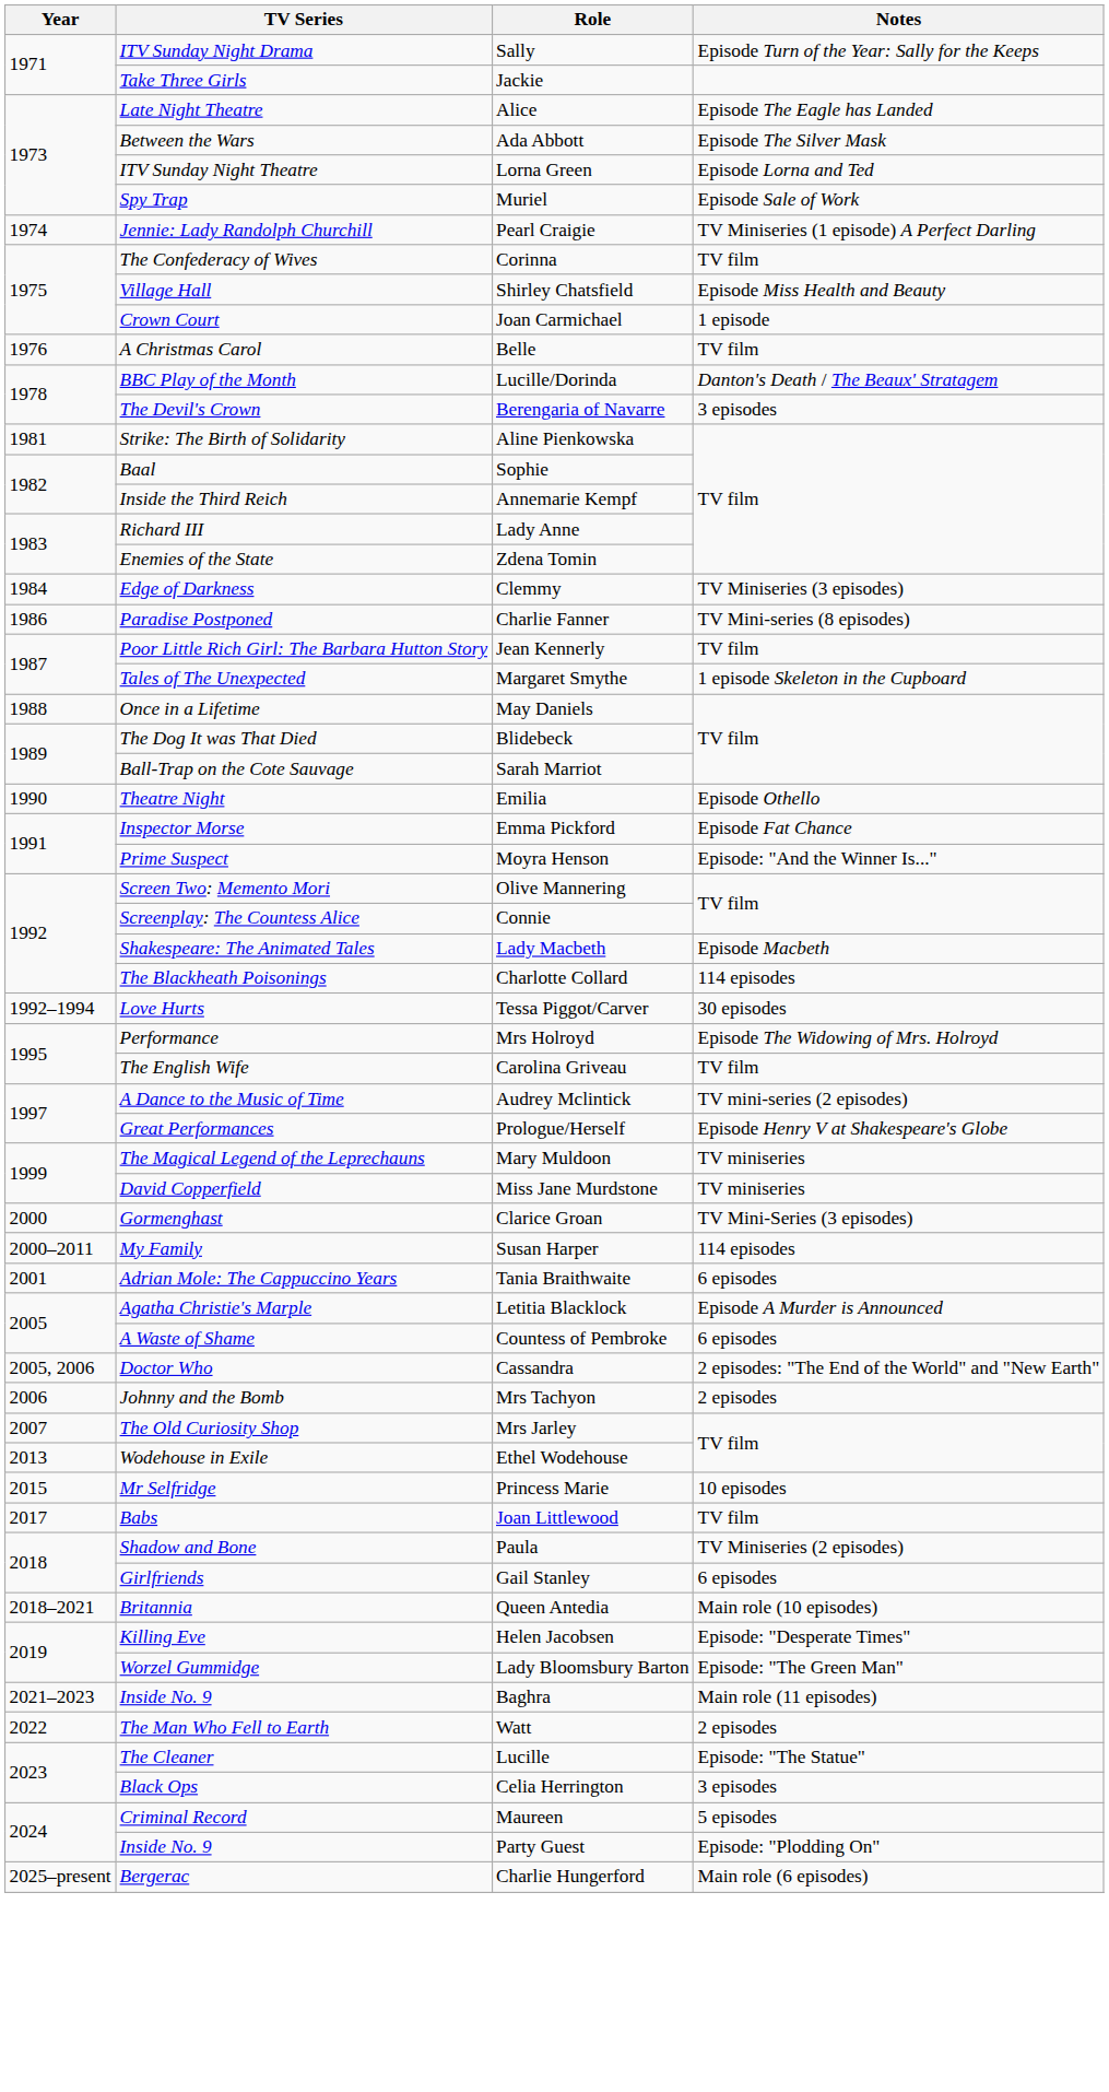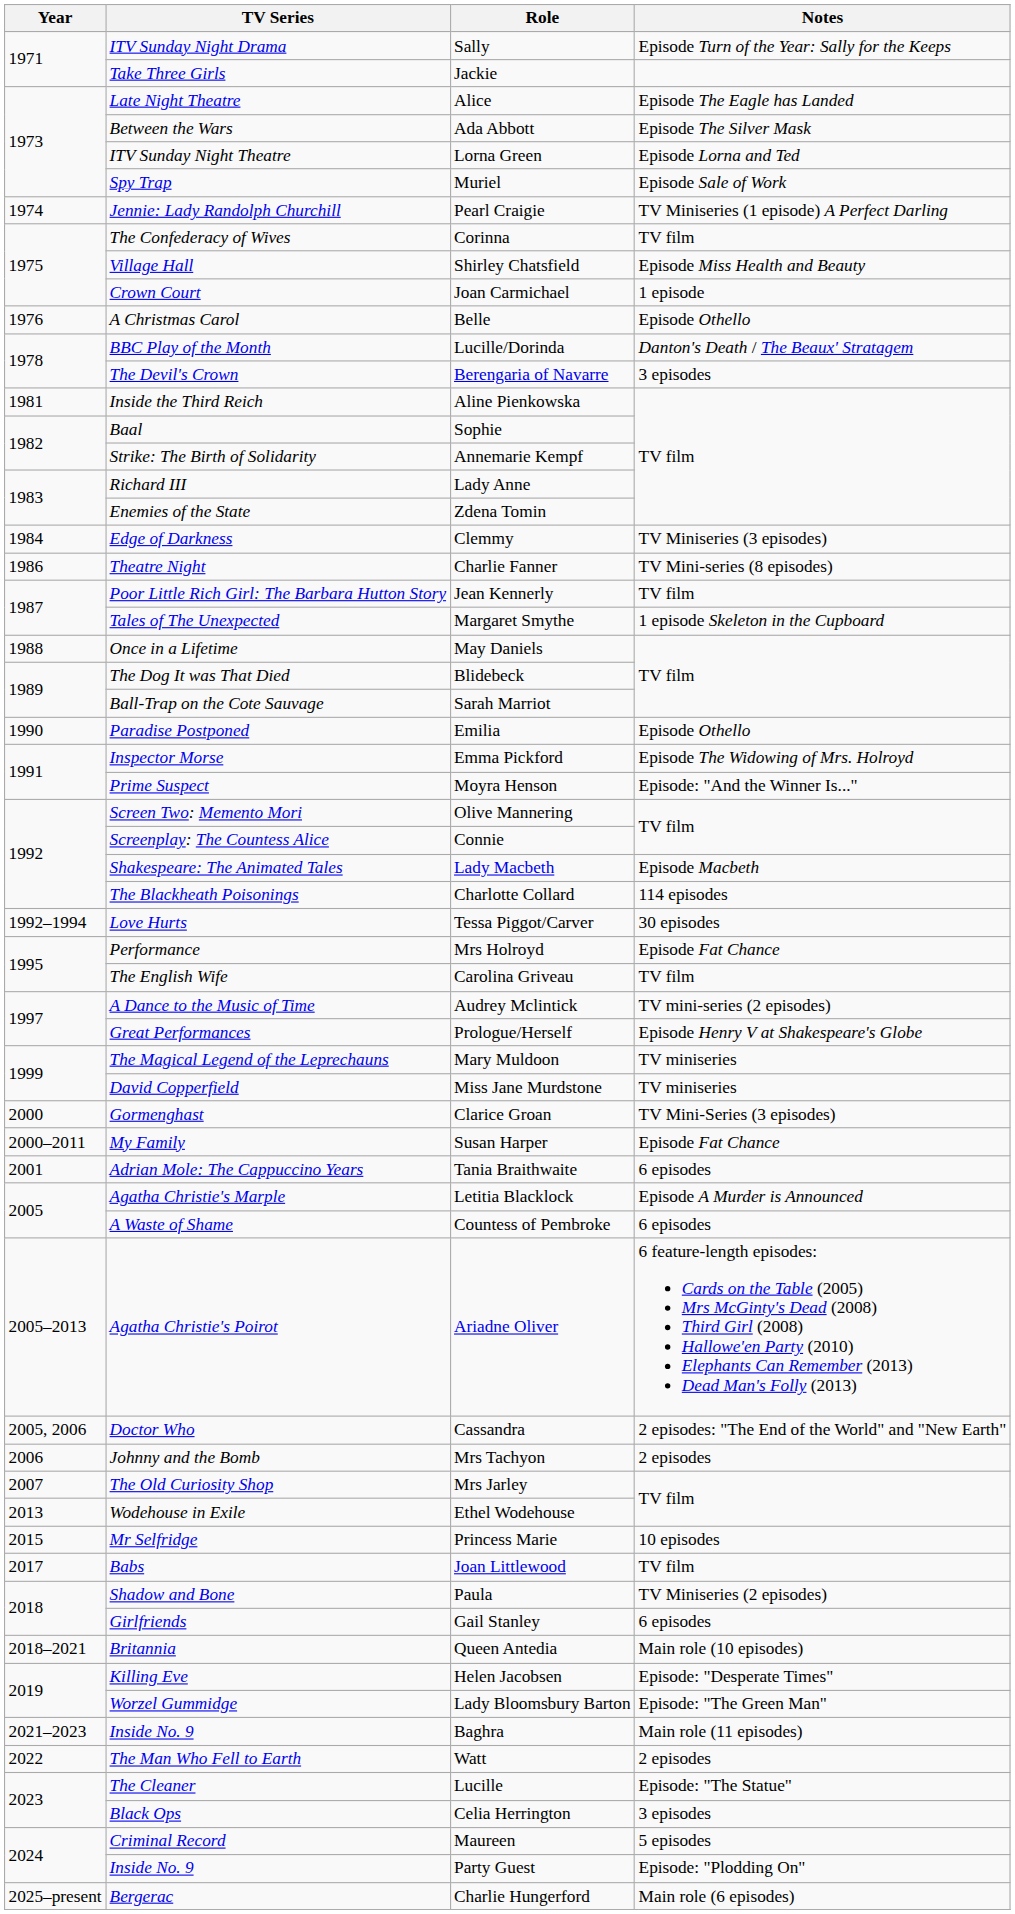 <table class="wikitable">
 <tr>
 <th>Year</th>
 <th>TV Series</th>
 <th>Role</th>
 <th>Notes</th>
 </tr>
 <tr>
 <td rowspan="2">1971</td>
 <td><em><a href='#'>ITV Sunday Night Drama</a></em></td>
 <td>Sally</td>
 <td>Episode <em>Turn of the Year: Sally for the Keeps</em></td>
 </tr>
 <tr>
 <td><em><a href='#'>Take Three Girls</a></em></td>
 <td>Jackie</td>
 <td></td>
 </tr>
 <tr>
 <td rowspan="4">1973</td>
 <td><em><a href='#'>Late Night Theatre</a></em></td>
 <td>Alice</td>
 <td>Episode <em>The Eagle has Landed</em></td>
 </tr>
 <tr>
 <td><em>Between the Wars</em></td>
 <td>Ada Abbott</td>
 <td>Episode <em>The Silver Mask</em></td>
 </tr>
 <tr>
 <td><em>ITV Sunday Night Theatre</em></td>
 <td>Lorna Green</td>
 <td>Episode <em>Lorna and Ted</em></td>
 </tr>
 <tr>
 <td><em><a href='#'>Spy Trap</a></em></td>
 <td>Muriel</td>
 <td>Episode <em>Sale of Work</em></td>
 </tr>
 <tr>
 <td>1974</td>
 <td><em><a href='#'>Jennie: Lady Randolph Churchill</a></em></td>
 <td>Pearl Craigie</td>
 <td>TV Miniseries (1 episode) <em>A Perfect Darling</em></td>
 </tr>
 <tr>
 <td rowspan="3">1975</td>
 <td><em>The Confederacy of Wives</em></td>
 <td>Corinna</td>
 <td>TV film</td>
 </tr>
 <tr>
 <td><em><a href='#'>Village Hall</a></em></td>
 <td>Shirley Chatsfield</td>
 <td>Episode <em>Miss Health and Beauty</em></td>
 </tr>
 <tr>
 <td><em><a href='#'>Crown Court</a></em></td>
 <td>Joan Carmichael</td>
 <td>1 episode</td>
 </tr>
 <tr>
 <td>1976</td>
 <td><em>A Christmas Carol</em></td>
 <td>Belle</td>
-<td>TV film</td>
+<td>Episode <em>Othello</em></td>
 </tr>
 <tr>
 <td rowspan="2">1978</td>
 <td><em><a href='#'>BBC Play of the Month</a></em></td>
 <td>Lucille/Dorinda</td>
 <td><em>Danton's Death</em> / <em><a href='#'>The Beaux' Stratagem</a></em></td>
 </tr>
 <tr>
 <td><em><a href='#'>The Devil's Crown</a></em></td>
 <td><a href='#'>Berengaria of Navarre</a></td>
 <td>3 episodes</td>
 </tr>
 <tr>
 <td>1981</td>
-<td><em>Strike: The Birth of Solidarity</em></td>
+<td><em>Inside the Third Reich</em></td>
 <td>Aline Pienkowska</td>
 <td rowspan="5">TV film</td>
 </tr>
 <tr>
 <td rowspan="2">1982</td>
 <td><em>Baal</em></td>
 <td>Sophie</td>
 </tr>
 <tr>
-<td><em>Inside the Third Reich</em></td>
+<td><em>Strike: The Birth of Solidarity</em></td>
 <td>Annemarie Kempf</td>
 </tr>
 <tr>
 <td rowspan="2">1983</td>
 <td><em>Richard III</em></td>
 <td>Lady Anne</td>
 </tr>
 <tr>
 <td><em>Enemies of the State</em></td>
 <td>Zdena Tomin</td>
 </tr>
 <tr>
 <td>1984</td>
 <td><em><a href='#'>Edge of Darkness</a></em></td>
 <td>Clemmy</td>
 <td>TV Miniseries (3 episodes)</td>
 </tr>
 <tr>
 <td>1986</td>
-<td><em><a href='#'>Paradise Postponed</a></em></td>
+<td><em><a href='#'>Theatre Night</a></em></td>
 <td>Charlie Fanner</td>
 <td>TV Mini-series (8 episodes)</td>
 </tr>
 <tr>
 <td rowspan="2">1987</td>
 <td><em><a href='#'>Poor Little Rich Girl: The Barbara Hutton Story</a></em></td>
 <td>Jean Kennerly</td>
 <td>TV film</td>
 </tr>
 <tr>
 <td><em><a href='#'>Tales of The Unexpected</a></em></td>
 <td>Margaret Smythe</td>
 <td>1 episode <em>Skeleton in the Cupboard</em></td>
 </tr>
 <tr>
 <td>1988</td>
 <td><em>Once in a Lifetime</em></td>
 <td>May Daniels</td>
 <td rowspan="3">TV film</td>
 </tr>
 <tr>
 <td rowspan="2">1989</td>
 <td><em>The Dog It was That Died</em></td>
 <td>Blidebeck</td>
 </tr>
 <tr>
 <td><em>Ball-Trap on the Cote Sauvage</em></td>
 <td>Sarah Marriot</td>
 </tr>
 <tr>
 <td>1990</td>
-<td><em><a href='#'>Theatre Night</a></em></td>
+<td><em><a href='#'>Paradise Postponed</a></em></td>
 <td>Emilia</td>
 <td>Episode <em>Othello</em></td>
 </tr>
 <tr>
 <td rowspan="2">1991</td>
 <td><em><a href='#'>Inspector Morse</a></em></td>
 <td>Emma Pickford</td>
-<td>Episode <em>Fat Chance</em></td>
+<td>Episode <em>The Widowing of Mrs. Holroyd</em></td>
 </tr>
 <tr>
 <td><em><a href='#'>Prime Suspect</a></em></td>
 <td>Moyra Henson</td>
 <td>Episode: "And the Winner Is..."</td>
 </tr>
 <tr>
 <td rowspan="4">1992</td>
 <td><em><a href='#'>Screen Two</a>: <a href='#'>Memento Mori</a></em></td>
 <td>Olive Mannering</td>
 <td rowspan="2">TV film</td>
 </tr>
 <tr>
 <td><em><a href='#'>Screenplay</a>: <a href='#'>The Countess Alice</a></em></td>
 <td>Connie</td>
 </tr>
 <tr>
 <td><em><a href='#'>Shakespeare: The Animated Tales</a></em></td>
 <td><a href='#'>Lady Macbeth</a></td>
 <td>Episode <em>Macbeth</em></td>
 </tr>
 <tr>
 <td><em><a href='#'>The Blackheath Poisonings</a></em></td>
 <td>Charlotte Collard</td>
 <td>114 episodes</td>
 </tr>
 <tr>
 <td>1992–1994</td>
 <td><em><a href='#'>Love Hurts</a></em></td>
 <td>Tessa Piggot/Carver</td>
 <td>30 episodes</td>
 </tr>
 <tr>
 <td rowspan="2">1995</td>
 <td><em>Performance</em></td>
 <td>Mrs Holroyd</td>
-<td>Episode <em>The Widowing of Mrs. Holroyd</em></td>
+<td>Episode <em>Fat Chance</em></td>
 </tr>
 <tr>
 <td><em>The English Wife</em></td>
 <td>Carolina Griveau</td>
 <td>TV film</td>
 </tr>
 <tr>
 <td rowspan="2">1997</td>
 <td><em><a href='#'>A Dance to the Music of Time</a></em></td>
 <td>Audrey Mclintick</td>
 <td>TV mini-series (2 episodes)</td>
 </tr>
 <tr>
 <td><em><a href='#'>Great Performances</a></em></td>
 <td>Prologue/Herself</td>
 <td>Episode <em>Henry V at Shakespeare's Globe</em></td>
 </tr>
 <tr>
 <td rowspan="2">1999</td>
 <td><em><a href='#'>The Magical Legend of the Leprechauns</a></em></td>
 <td>Mary Muldoon</td>
 <td>TV miniseries</td>
 </tr>
 <tr>
 <td><em><a href='#'>David Copperfield</a></em></td>
 <td>Miss Jane Murdstone</td>
 <td>TV miniseries</td>
 </tr>
 <tr>
 <td>2000</td>
 <td><em><a href='#'>Gormenghast</a></em></td>
 <td>Clarice Groan</td>
 <td>TV Mini-Series (3 episodes)</td>
 </tr>
 <tr>
 <td>2000–2011</td>
 <td><em><a href='#'>My Family</a></em></td>
 <td>Susan Harper</td>
-<td>114 episodes</td>
+<td>Episode <em>Fat Chance</em></td>
 </tr>
 <tr>
 <td>2001</td>
 <td><em><a href='#'>Adrian Mole: The Cappuccino Years</a></em></td>
 <td>Tania Braithwaite</td>
 <td>6 episodes</td>
 </tr>
 <tr>
 <td rowspan="2">2005</td>
 <td><em><a href='#'>Agatha Christie's Marple</a></em></td>
 <td>Letitia Blacklock</td>
 <td>Episode <em>A Murder is Announced</em></td>
 </tr>
 <tr>
 <td><em><a href='#'>A Waste of Shame</a></em></td>
 <td>Countess of Pembroke</td>
 <td>6 episodes</td>
+</tr>
+<tr>
+<td>2005–2013</td>
+<td><em><a href='#'>Agatha Christie's Poirot</a></em></td>
+<td><a href='#'>Ariadne Oliver</a></td>
+<td>6 feature-length episodes:<br><ul><li><em><a href='#'>Cards on the Table</a></em> (2005)</li><li><em><a href='#'>Mrs McGinty's Dead</a></em> (2008)</li><li><em><a href='#'>Third Girl</a></em> (2008)</li><li><em><a href='#'>Hallowe'en Party</a></em> (2010)</li><li><em><a href='#'>Elephants Can Remember</a></em> (2013)</li><li><em><a href='#'>Dead Man's Folly</a></em> (2013)</li></ul></td>
 </tr>
 <tr>
 <td>2005, 2006</td>
 <td><em><a href='#'>Doctor Who</a></em></td>
 <td>Cassandra</td>
 <td>2 episodes: "The End of the World" and "New Earth"</td>
 </tr>
 <tr>
 <td>2006</td>
 <td><em>Johnny and the Bomb</em></td>
 <td>Mrs Tachyon</td>
 <td>2 episodes</td>
 </tr>
 <tr>
 <td>2007</td>
 <td><em><a href='#'>The Old Curiosity Shop</a></em></td>
 <td>Mrs Jarley</td>
 <td rowspan="2">TV film</td>
 </tr>
 <tr>
 <td>2013</td>
 <td><em>Wodehouse in Exile</em></td>
 <td>Ethel Wodehouse</td>
 </tr>
 <tr>
 <td>2015</td>
 <td><em><a href='#'>Mr Selfridge</a></em></td>
 <td>Princess Marie</td>
 <td>10 episodes</td>
 </tr>
 <tr>
 <td>2017</td>
 <td><em><a href='#'>Babs</a></em></td>
 <td><a href='#'>Joan Littlewood</a></td>
 <td>TV film</td>
 </tr>
 <tr>
 <td rowspan="2">2018</td>
 <td><em><a href='#'>Shadow and Bone</a></em></td>
 <td>Paula</td>
 <td>TV Miniseries (2 episodes)</td>
 </tr>
 <tr>
 <td><em><a href='#'>Girlfriends</a></em></td>
 <td>Gail Stanley</td>
 <td>6 episodes</td>
 </tr>
 <tr>
 <td>2018–2021</td>
 <td><em><a href='#'>Britannia</a></em></td>
 <td>Queen Antedia</td>
 <td>Main role (10 episodes)</td>
 </tr>
 <tr>
 <td rowspan="2">2019</td>
 <td><em><a href='#'>Killing Eve</a></em></td>
 <td>Helen Jacobsen</td>
 <td>Episode: "Desperate Times"</td>
 </tr>
 <tr>
 <td><em><a href='#'>Worzel Gummidge</a></em></td>
 <td>Lady Bloomsbury Barton</td>
 <td>Episode: "The Green Man"</td>
 </tr>
 <tr>
 <td>2021–2023</td>
 <td><em><a href='#'>Inside No. 9</a></em></td>
 <td>Baghra</td>
 <td>Main role (11 episodes)</td>
 </tr>
 <tr>
 <td>2022</td>
 <td><em><a href='#'>The Man Who Fell to Earth</a></em></td>
 <td>Watt</td>
 <td>2 episodes</td>
 </tr>
 <tr>
 <td rowspan="2">2023</td>
 <td><em><a href='#'>The Cleaner</a></em></td>
 <td>Lucille</td>
 <td>Episode: "The Statue"</td>
 </tr>
 <tr>
 <td><em><a href='#'>Black Ops</a></em></td>
 <td>Celia Herrington</td>
 <td>3 episodes</td>
 </tr>
 <tr>
 <td rowspan="2">2024</td>
 <td><em><a href='#'>Criminal Record</a></em></td>
 <td>Maureen</td>
 <td>5 episodes</td>
 </tr>
 <tr>
 <td><em><a href='#'>Inside No. 9</a></em></td>
 <td>Party Guest</td>
 <td>Episode: "Plodding On"</td>
 </tr>
 <tr>
 <td>2025–present</td>
 <td><em><a href='#'>Bergerac</a></em></td>
 <td>Charlie Hungerford</td>
 <td>Main role (6 episodes)</td>
 </tr>
 <tr>
 </tr>
 </table>
